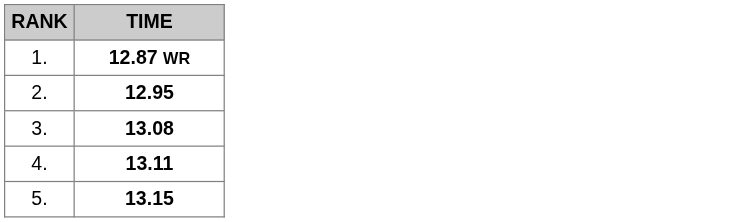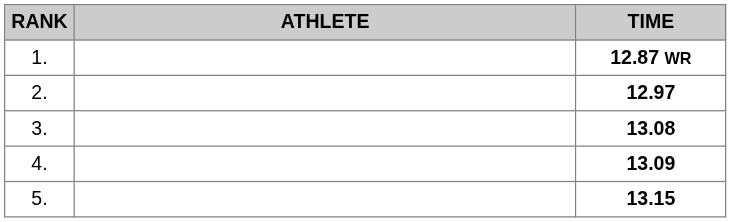 <table border="1" cellspacing="2" cellpadding="5" style="border-collapse: collapse; font-size: 100%;">
 <tr bgcolor="cccccc">
 <th>RANK</th>
+<th align="center" style="width: 25em">ATHLETE</th>
 <th align="center" style="width: 7em">TIME</th>
 </tr>
 <tr>
 <td align="center">1.</td>
+<td></td>
 <td align="center"><strong>12.87</strong> <small><strong>WR</strong></small></td>
 </tr>
 <tr>
 <td align="center">2.</td>
-<td align="center"><strong>12.95</strong></td>
+<td></td>
+<td align="center"><strong>12.97</strong></td>
 </tr>
 <tr>
 <td align="center">3.</td>
+<td></td>
 <td align="center"><strong>13.08</strong></td>
 </tr>
 <tr>
 <td align="center">4.</td>
-<td align="center"><strong>13.11</strong></td>
+<td></td>
+<td align="center"><strong>13.09</strong></td>
 </tr>
 <tr>
 <td align="center">5.</td>
+<td></td>
 <td align="center"><strong>13.15</strong></td>
 </tr>
 </table>
